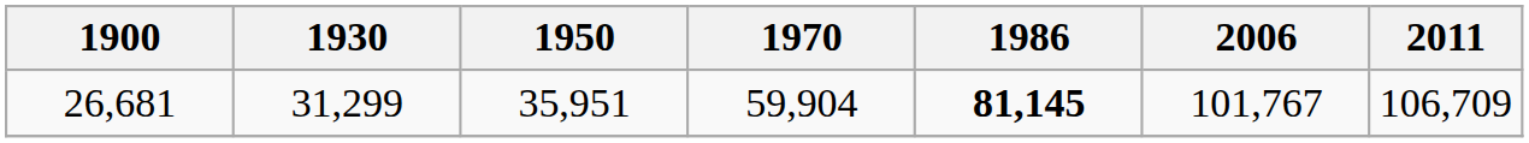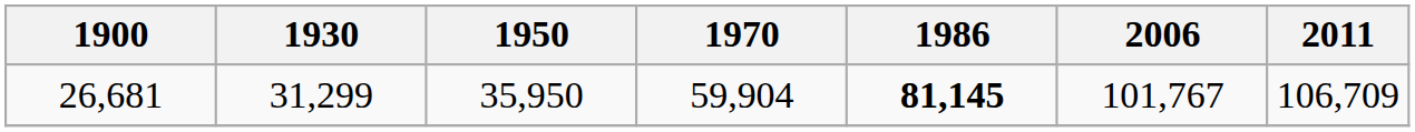 <table class="wikitable">
 <tr>
 <th width="15%">1900</th>
 <th width="15%">1930</th>
 <th width="15%">1950</th>
 <th width="15%">1970</th>
 <th width="15%">1986</th>
 <th width="15%">2006</th>
 <th width="15%">2011</th>
 </tr>
 <tr>
 <td align="center">26,681</td>
 <td align="center">31,299</td>
-<td align="center">35,951</td>
+<td align="center">35,950</td>
 <td align="center">59,904</td>
 <td align="center"><strong>81,145</strong></td>
 <td align="center">101,767</td>
 <td align="center">106,709</td>
 </tr>
 <tr>
 </tr>
 </table>
